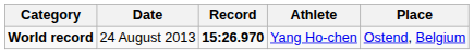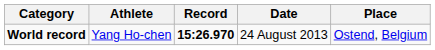 <table class="wikitable" style="text-align:center">
 <tr>
 <th>Category</th>
+<th>Athlete</th>
+<th>Record</th>
 <th>Date</th>
-<th>Record</th>
-<th>Athlete</th>
 <th>Place</th>
 </tr>
 <tr>
 <td><strong>World record </strong></td>
+<td align="left"> <a href='#'>Yang Ho-chen</a></td>
+<td><strong>15:26.970</strong></td>
 <td>24 August 2013</td>
-<td><strong>15:26.970</strong></td>
-<td align="left"> <a href='#'>Yang Ho-chen</a></td>
 <td><a href='#'>Ostend</a>, <a href='#'>Belgium</a></td>
 </tr>
 </table>
